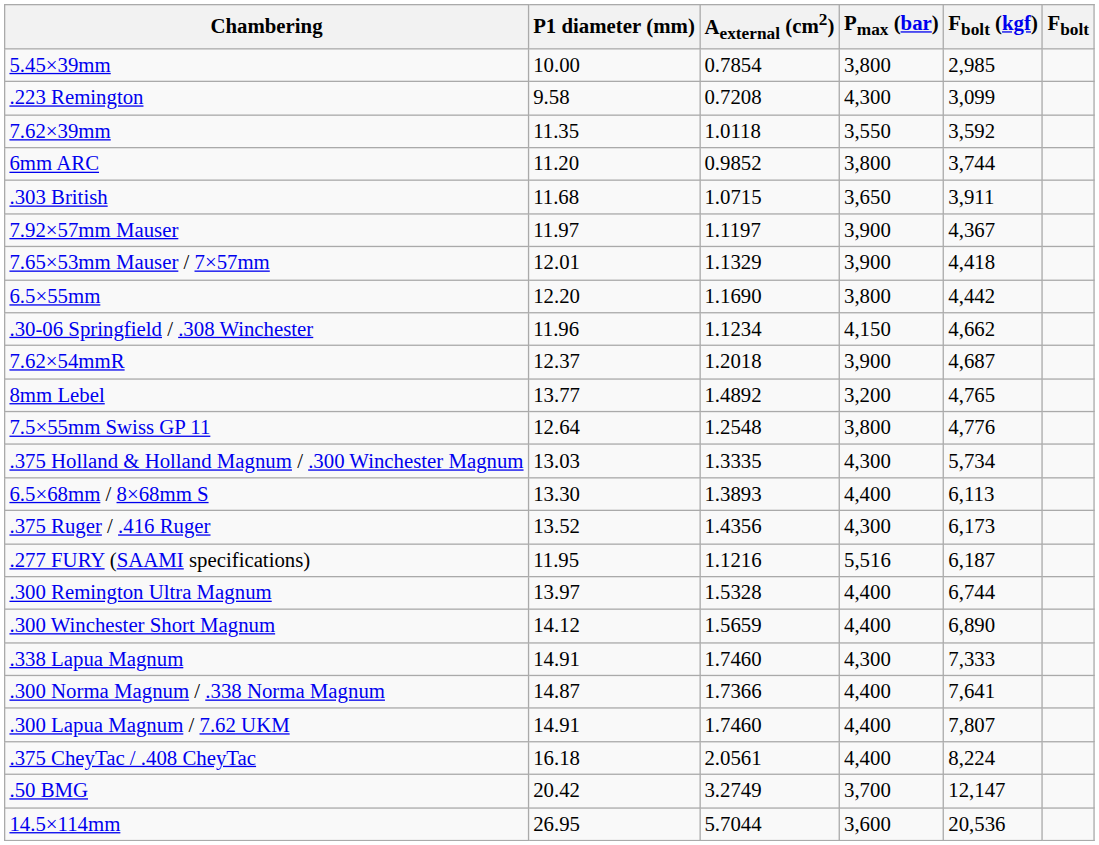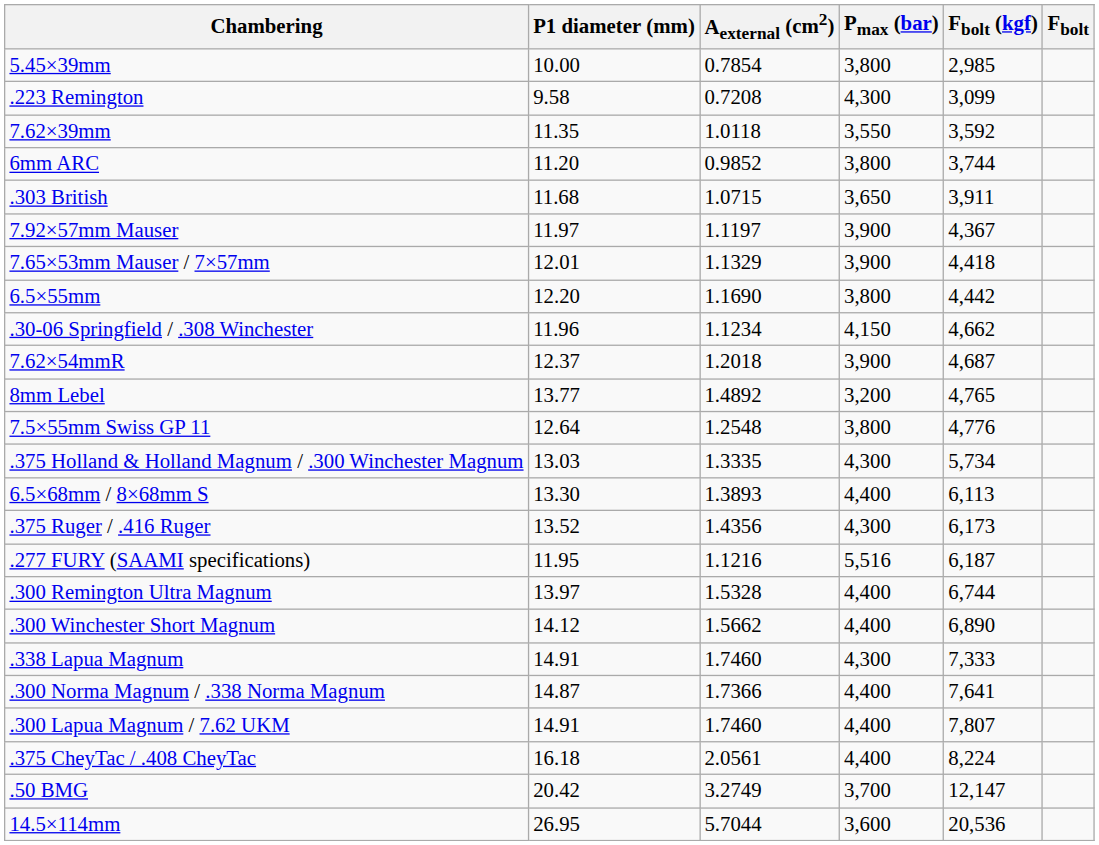 <table class="wikitable sortable">
 <tr>
 <th><strong>Chambering</strong></th>
 <th><strong>P1 diameter</strong> (mm)</th>
 <th><strong>A<sub>external</sub></strong> (cm<sup>2</sup>)</th>
 <th><strong>P<sub>max</sub></strong> (<a href='#'>bar</a>)</th>
 <th><strong>F<sub>bolt</sub></strong> (<a href='#'>kgf</a>)</th>
 <th><strong>F<sub>bolt</sub></strong></th>
 </tr>
 <tr s>
 <td><a href='#'>5.45×39mm</a></td>
 <td>10.00</td>
 <td>0.7854</td>
 <td>3,800</td>
 <td>2,985</td>
 <td></td>
 </tr>
 <tr>
 <td><a href='#'>.223 Remington</a></td>
 <td>9.58</td>
 <td>0.7208</td>
 <td>4,300</td>
 <td>3,099</td>
 <td></td>
 </tr>
 <tr>
 <td><a href='#'>7.62×39mm</a></td>
 <td>11.35</td>
 <td>1.0118</td>
 <td>3,550</td>
 <td>3,592</td>
 <td></td>
 </tr>
 <tr>
 <td><a href='#'>6mm ARC</a></td>
 <td>11.20</td>
 <td>0.9852</td>
 <td>3,800</td>
 <td>3,744</td>
 <td></td>
 </tr>
 <tr>
 <td><a href='#'>.303 British</a></td>
 <td>11.68</td>
 <td>1.0715</td>
 <td>3,650</td>
 <td>3,911</td>
 <td></td>
 </tr>
 <tr>
 <td><a href='#'>7.92×57mm Mauser</a></td>
 <td>11.97</td>
 <td>1.1197</td>
 <td>3,900</td>
 <td>4,367</td>
 <td></td>
 </tr>
 <tr>
 <td><a href='#'>7.65×53mm Mauser</a> /  <a href='#'>7×57mm</a></td>
 <td>12.01</td>
 <td>1.1329</td>
 <td>3,900</td>
 <td>4,418</td>
 <td></td>
 </tr>
 <tr>
 <td><a href='#'>6.5×55mm</a></td>
 <td>12.20</td>
 <td>1.1690</td>
 <td>3,800</td>
 <td>4,442</td>
 <td></td>
 </tr>
 <tr>
 <td><a href='#'>.30-06 Springfield</a> / <a href='#'>.308 Winchester</a></td>
 <td>11.96</td>
 <td>1.1234</td>
 <td>4,150</td>
 <td>4,662</td>
 <td></td>
 </tr>
 <tr>
 <td><a href='#'>7.62×54mmR</a></td>
 <td>12.37</td>
 <td>1.2018</td>
 <td>3,900</td>
 <td>4,687</td>
 <td></td>
 </tr>
 <tr>
 <td><a href='#'>8mm Lebel</a></td>
 <td>13.77</td>
 <td>1.4892</td>
 <td>3,200</td>
 <td>4,765</td>
 <td></td>
 </tr>
 <tr>
 <td><a href='#'>7.5×55mm Swiss GP 11</a></td>
 <td>12.64</td>
 <td>1.2548</td>
 <td>3,800</td>
 <td>4,776</td>
 <td></td>
 </tr>
 <tr>
 <td><a href='#'>.375 Holland & Holland Magnum</a> / <a href='#'>.300 Winchester Magnum</a></td>
 <td>13.03</td>
 <td>1.3335</td>
 <td>4,300</td>
 <td>5,734</td>
 <td></td>
 </tr>
 <tr>
 <td><a href='#'>6.5×68mm</a> / <a href='#'>8×68mm S</a></td>
 <td>13.30</td>
 <td>1.3893</td>
 <td>4,400</td>
 <td>6,113</td>
 <td></td>
 </tr>
 <tr>
 <td><a href='#'>.375 Ruger</a> / <a href='#'>.416 Ruger</a></td>
 <td>13.52</td>
 <td>1.4356</td>
 <td>4,300</td>
 <td>6,173</td>
 <td></td>
 </tr>
 <tr>
 <td><a href='#'>.277 FURY</a> (<a href='#'>SAAMI</a> specifications)</td>
 <td>11.95</td>
 <td>1.1216</td>
 <td>5,516</td>
 <td>6,187</td>
 <td></td>
 </tr>
 <tr>
 <td><a href='#'>.300 Remington Ultra Magnum</a></td>
 <td>13.97</td>
 <td>1.5328</td>
 <td>4,400</td>
 <td>6,744</td>
 <td></td>
 </tr>
 <tr>
 <td><a href='#'>.300 Winchester Short Magnum</a></td>
 <td>14.12</td>
-<td>1.5659</td>
+<td>1.5662</td>
 <td>4,400</td>
 <td>6,890</td>
 <td></td>
 </tr>
 <tr>
 <td><a href='#'>.338 Lapua Magnum</a></td>
 <td>14.91</td>
 <td>1.7460</td>
 <td>4,300</td>
 <td>7,333</td>
 <td></td>
 </tr>
 <tr>
 <td><a href='#'>.300 Norma Magnum</a> / <a href='#'>.338 Norma Magnum</a></td>
 <td>14.87</td>
 <td>1.7366</td>
 <td>4,400</td>
 <td>7,641</td>
 <td></td>
 </tr>
 <tr>
 <td><a href='#'>.300 Lapua Magnum</a> / <a href='#'>7.62 UKM</a></td>
 <td>14.91</td>
 <td>1.7460</td>
 <td>4,400</td>
 <td>7,807</td>
 <td></td>
 </tr>
 <tr>
 <td><a href='#'>.375 CheyTac / .408 CheyTac</a></td>
 <td>16.18</td>
 <td>2.0561</td>
 <td>4,400</td>
 <td>8,224</td>
 <td></td>
 </tr>
 <tr>
 <td><a href='#'>.50 BMG</a></td>
 <td>20.42</td>
 <td>3.2749</td>
 <td>3,700</td>
 <td>12,147</td>
 <td></td>
 </tr>
 <tr>
 <td><a href='#'>14.5×114mm</a></td>
 <td>26.95</td>
 <td>5.7044</td>
 <td>3,600</td>
 <td>20,536</td>
 <td></td>
 </tr>
 </table>
